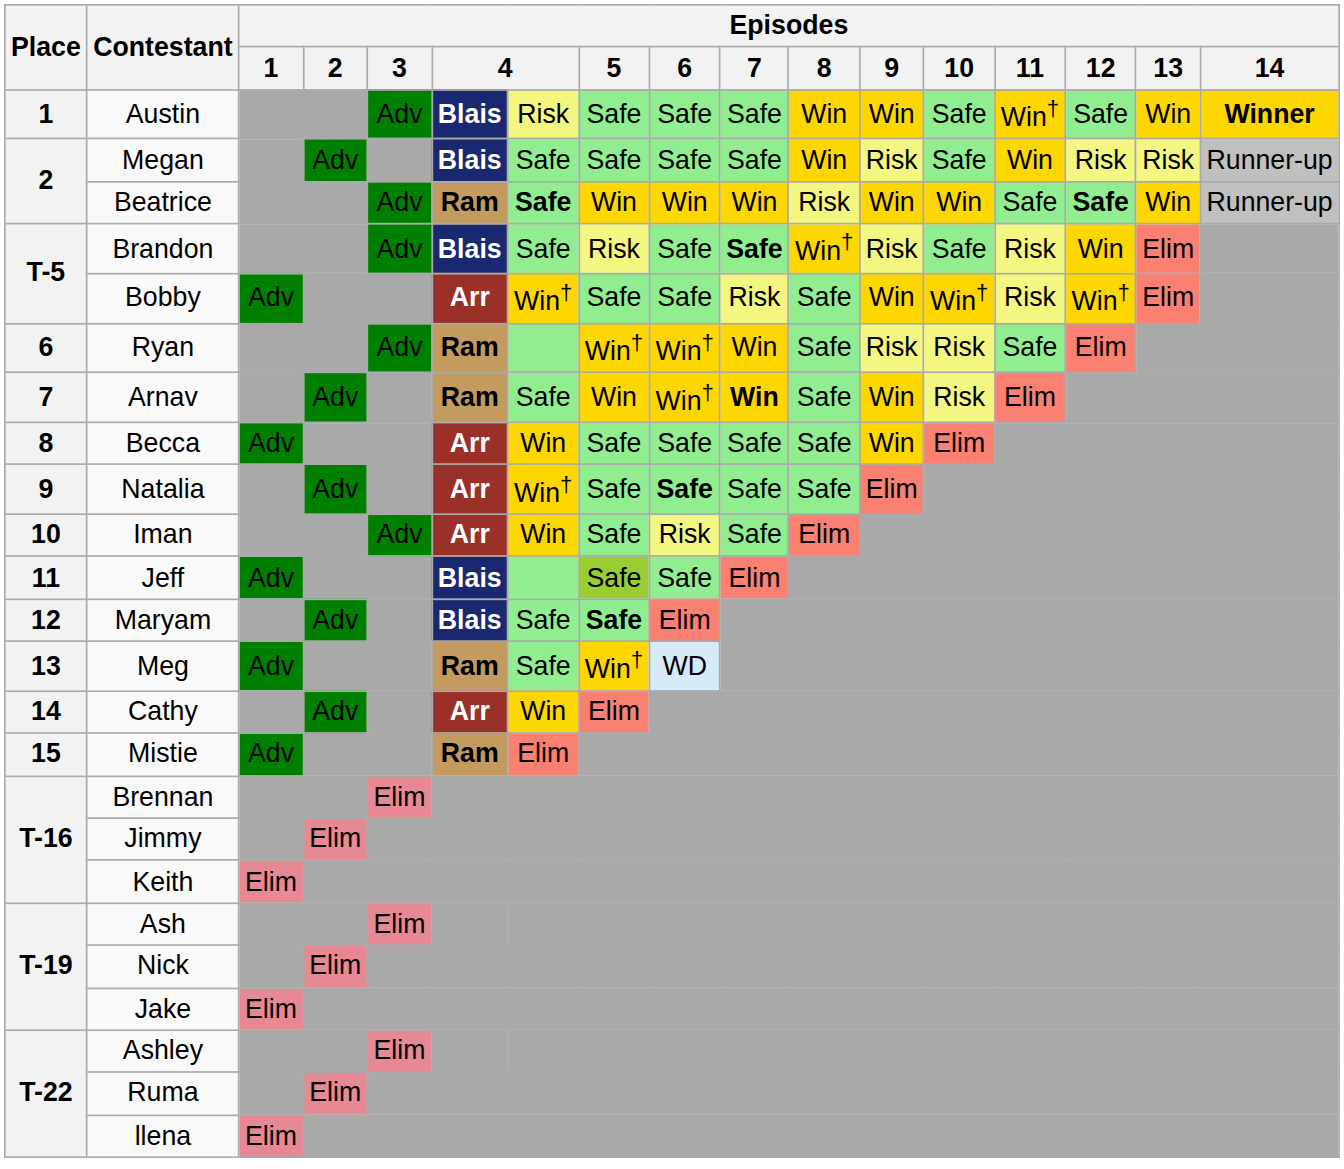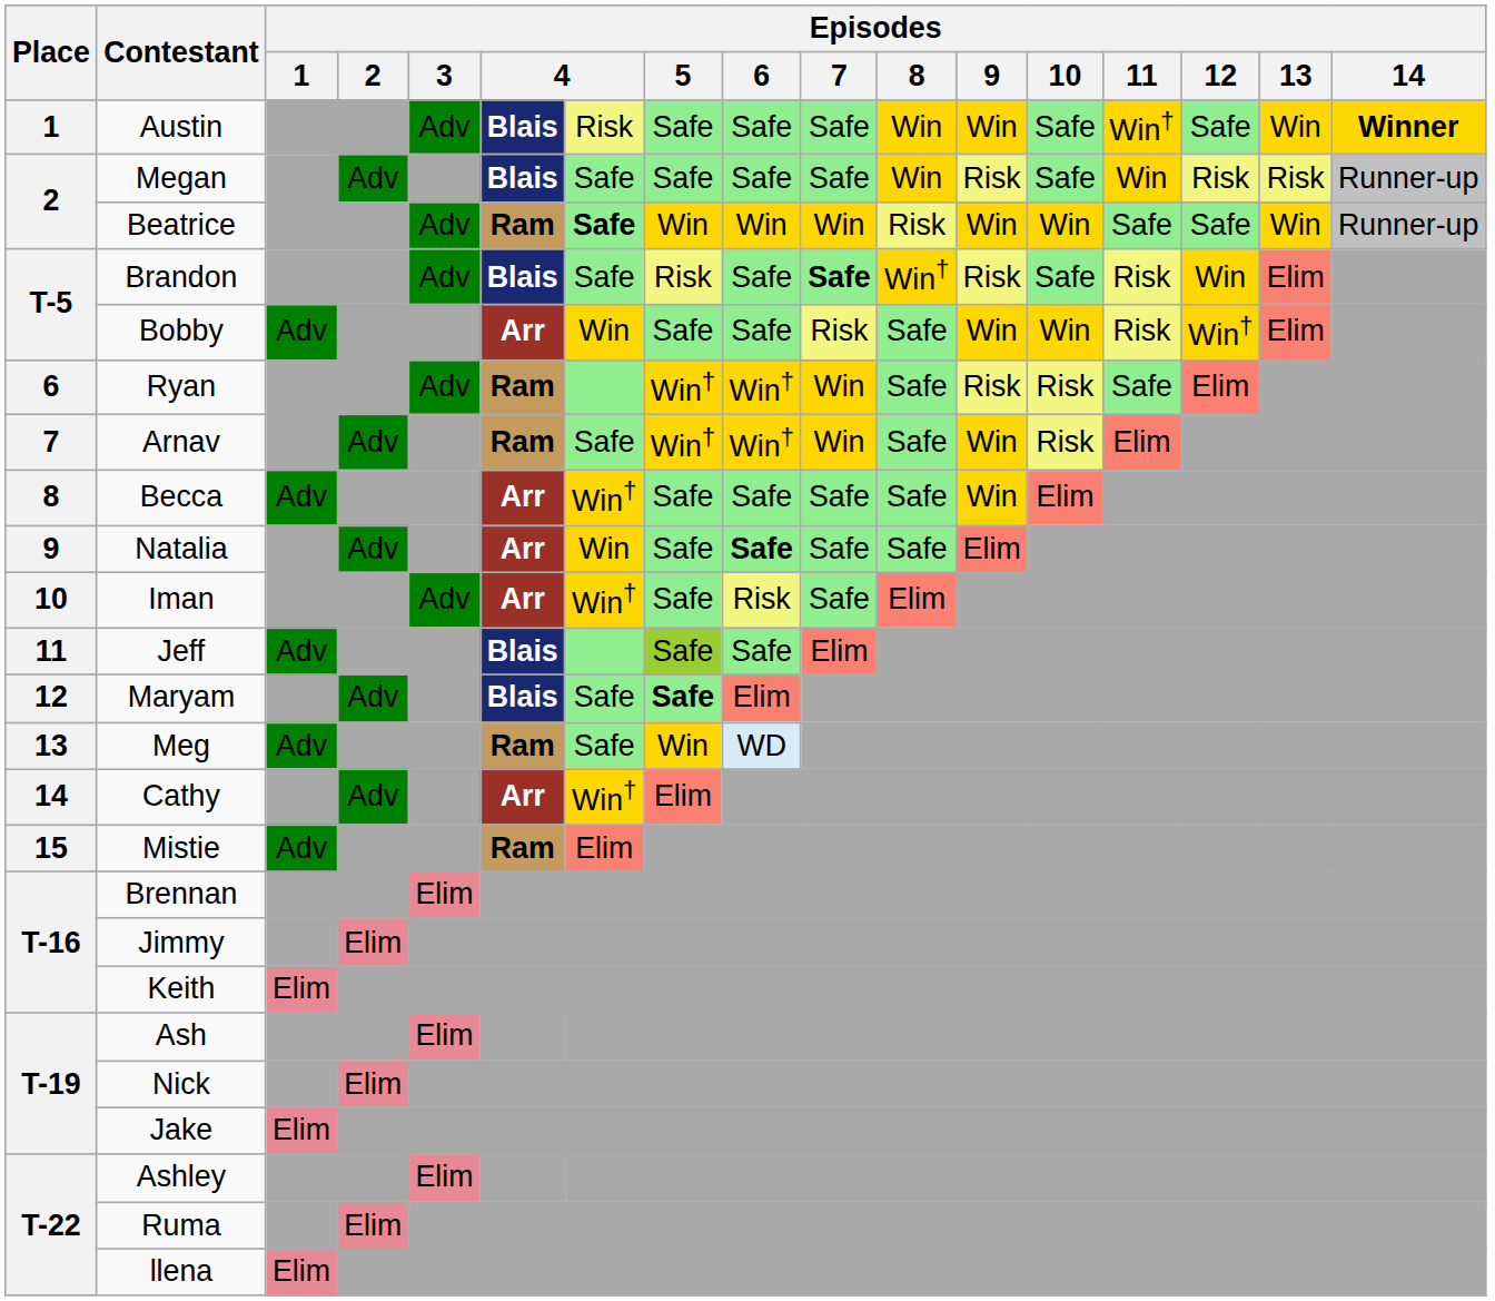 <table class="wikitable" style="text-align: center;">
 <tr>
 <th rowspan="2" scope="col">Place</th>
 <th rowspan="2" scope="col">Contestant</th>
 <th colspan="15">Episodes</th>
 </tr>
 <tr>
 <th>1</th>
 <th>2</th>
 <th>3</th>
 <th colspan="2" scope="col">4</th>
 <th>5</th>
 <th>6</th>
 <th>7</th>
 <th>8</th>
 <th>9</th>
 <th>10</th>
 <th>11</th>
 <th>12</th>
 <th>13</th>
 <th>14</th>
 </tr>
 <tr>
 <th>1</th>
 <td>Austin</td>
 <td colspan="2" style="background:darkgrey;"></td>
 <td style="background:Green;">Adv</td>
 <td style="background:#192870; color:white;"><strong>Blais</strong></td>
 <td bgcolor="#F3F781">Risk</td>
 <td style="background:lightgreen;">Safe</td>
 <td style="background:lightgreen;">Safe</td>
 <td style="background:lightgreen;">Safe</td>
 <td style="background:gold;">Win</td>
 <td style="background:gold;">Win</td>
 <td style="background:lightgreen;">Safe</td>
 <td style="background:gold;">Win<sup>†</sup></td>
 <td style="background:lightgreen;">Safe</td>
 <td style="background:gold;">Win</td>
 <td bgcolor=gold><strong>Winner</strong></td>
 </tr>
 <tr>
 <th rowspan=2>2</th>
 <td>Megan</td>
 <td colspan="1" style="background:darkgrey;"></td>
 <td style="background:Green;">Adv</td>
 <td colspan="1" style="background:darkgrey;"></td>
 <td style="background:#192870; color:white;"><strong>Blais</strong></td>
 <td style="background:lightgreen;">Safe</td>
 <td style="background:lightgreen;">Safe</td>
 <td style="background:lightgreen;">Safe</td>
 <td style="background:lightgreen;">Safe</td>
 <td style="background:gold;">Win</td>
 <td bgcolor="#F3F781">Risk</td>
 <td style="background:lightgreen;">Safe</td>
 <td style="background:gold;">Win</td>
 <td bgcolor="#F3F781">Risk</td>
 <td bgcolor="#F3F781">Risk</td>
 <td bgcolor=silver>Runner-up</td>
 </tr>
 <tr>
 <td>Beatrice</td>
 <td colspan="2" style="background:darkgrey;"></td>
 <td style="background:Green;">Adv</td>
 <td style="background:#C39B5F;"><strong>Ram</strong></td>
 <td style="background:lightgreen;"><strong>Safe</strong></td>
 <td style="background:gold;">Win</td>
 <td style="background:gold;">Win</td>
 <td style="background:gold;">Win</td>
 <td bgcolor="#F3F781">Risk</td>
 <td style="background:gold;">Win</td>
 <td style="background:gold;">Win</td>
 <td style="background:lightgreen;">Safe</td>
-<td style="background:lightgreen;"><strong>Safe</strong></td>
+<td style="background:lightgreen;">Safe</td>
 <td style="background:gold;">Win</td>
 <td bgcolor=silver>Runner-up</td>
 </tr>
 <tr>
 <th rowspan="2">T-5</th>
 <td>Brandon</td>
 <td colspan="2" style="background:darkgrey;"></td>
 <td style="background:Green;">Adv</td>
 <td style="background:#192870; color:white;"><strong>Blais</strong></td>
 <td style="background:lightgreen;">Safe</td>
 <td bgcolor="#F3F781">Risk</td>
 <td style="background:lightgreen;">Safe</td>
 <td style="background:lightgreen;"><strong>Safe</strong></td>
 <td style="background:gold;">Win<sup>†</sup></td>
 <td bgcolor="#F3F781">Risk</td>
 <td style="background:lightgreen;">Safe</td>
 <td bgcolor="#F3F781">Risk</td>
 <td style="background:gold;">Win</td>
 <td style="background:salmon;">Elim</td>
 <td colspan="1" style="background:darkgrey;"></td>
 </tr>
 <tr>
 <td>Bobby</td>
 <td style="background:Green;">Adv</td>
 <td colspan="2" style="background:darkgrey;"></td>
 <td style="background:#993129; color:white;"><strong>Arr</strong></td>
-<td style="background:gold;">Win<sup>†</sup></td>
+<td style="background:gold;">Win</td>
 <td style="background:lightgreen;">Safe</td>
 <td style="background:lightgreen;">Safe</td>
 <td bgcolor="#F3F781">Risk</td>
 <td style="background:lightgreen;">Safe</td>
 <td style="background:gold;">Win</td>
-<td style="background:gold;">Win<sup>†</sup></td>
+<td style="background:gold;">Win</td>
 <td bgcolor="#F3F781">Risk</td>
 <td style="background:gold;">Win<sup>†</sup></td>
 <td style="background:salmon;">Elim</td>
 <td colspan="1" style="background:darkgrey;"></td>
 </tr>
 <tr>
 <th>6</th>
 <td>Ryan</td>
 <td colspan="2" style="background:darkgrey;"></td>
 <td style="background:Green;">Adv</td>
 <td style="background:#C39B5F;"><strong>Ram</strong></td>
 <td style="background:lightgreen;"></td>
 <td style="background:gold;">Win<sup>†</sup></td>
 <td style="background:gold;">Win<sup>†</sup></td>
 <td style="background:gold;">Win</td>
 <td style="background:lightgreen;">Safe</td>
 <td bgcolor="#F3F781">Risk</td>
 <td bgcolor="#F3F781">Risk</td>
 <td style="background:lightgreen;">Safe</td>
 <td style="background:salmon;">Elim</td>
 <td colspan="2" style="background:darkgrey;"></td>
 </tr>
 <tr>
 <th>7</th>
 <td>Arnav</td>
 <td colspan="1" style="background:darkgrey;"></td>
 <td style="background:Green;">Adv</td>
 <td colspan="1" style="background:darkgrey;"></td>
 <td style="background:#C39B5F;"><strong>Ram</strong></td>
 <td style="background:lightgreen;">Safe</td>
+<td style="background:gold;">Win<sup>†</sup></td>
+<td style="background:gold;">Win<sup>†</sup></td>
 <td style="background:gold;">Win</td>
-<td style="background:gold;">Win<sup>†</sup></td>
-<td style="background:gold;"><strong>Win</strong></td>
 <td style="background:lightgreen;">Safe</td>
 <td style="background:gold;">Win</td>
 <td bgcolor="#F3F781">Risk</td>
 <td style="background:salmon;">Elim</td>
 <td colspan="3" style="background:darkgrey;"></td>
 </tr>
 <tr>
 <th>8</th>
 <td>Becca</td>
 <td style="background:Green;">Adv</td>
 <td colspan="2" style="background:darkgrey;"></td>
 <td style="background:#993129; color:white;"><strong>Arr</strong></td>
-<td style="background:gold;">Win</td>
+<td style="background:gold;">Win<sup>†</sup></td>
 <td style="background:lightgreen;">Safe</td>
 <td style="background:lightgreen;">Safe</td>
 <td style="background:lightgreen;">Safe</td>
 <td style="background:lightgreen;">Safe</td>
 <td style="background:gold;">Win</td>
 <td style="background:salmon;">Elim</td>
 <td colspan="4" style="background:darkgrey;"></td>
 </tr>
 <tr>
 <th>9</th>
 <td>Natalia</td>
 <td colspan="1" style="background:darkgrey;"></td>
 <td style="background:Green;">Adv</td>
 <td colspan="1" style="background:darkgrey;"></td>
 <td style="background:#993129; color:white;"><strong>Arr</strong></td>
-<td style="background:gold;">Win<sup>†</sup></td>
+<td style="background:gold;">Win</td>
 <td style="background:lightgreen;">Safe</td>
 <td style="background:lightgreen;"><strong>Safe</strong></td>
 <td style="background:lightgreen;">Safe</td>
 <td style="background:lightgreen;">Safe</td>
 <td style="background:salmon;">Elim</td>
 <td colspan="5" style="background:darkgrey;"></td>
 </tr>
 <tr>
 <th>10</th>
 <td>Iman</td>
 <td colspan="2" style="background:darkgrey;"></td>
 <td style="background:Green;">Adv</td>
 <td style="background:#993129; color:white;"><strong>Arr</strong></td>
-<td style="background:gold;">Win</td>
+<td style="background:gold;">Win<sup>†</sup></td>
 <td style="background:lightgreen;">Safe</td>
 <td bgcolor="#F3F781">Risk</td>
 <td style="background:lightgreen;">Safe</td>
 <td style="background:salmon;">Elim</td>
 <td colspan="6" style="background:darkgrey;"></td>
 </tr>
 <tr>
 <th>11</th>
 <td>Jeff</td>
 <td style="background:Green;">Adv</td>
 <td colspan="2" style="background:darkgrey;"></td>
 <td style="background:#192870; color:white;"><strong>Blais</strong></td>
 <td style="background:lightgreen;"></td>
 <td style="background:yellowgreen;">Safe</td>
 <td style="background:lightgreen;">Safe</td>
 <td style="background:salmon;">Elim</td>
 <td colspan="7" style="background:darkgrey;"></td>
 </tr>
 <tr>
 <th>12</th>
 <td>Maryam</td>
 <td colspan="1" style="background:darkgrey;"></td>
 <td style="background:Green;">Adv</td>
 <td colspan="1" style="background:darkgrey;"></td>
 <td style="background:#192870; color:white;"><strong>Blais</strong></td>
 <td style="background:lightgreen;">Safe</td>
 <td style="background:lightgreen;"><strong>Safe</strong></td>
 <td style="background:salmon;">Elim</td>
 <td colspan="8" style="background:darkgrey;"></td>
 </tr>
 <tr>
 <th>13</th>
 <td>Meg</td>
 <td style="background:Green;">Adv</td>
 <td colspan="2" style="background:darkgrey;"></td>
 <td style="background:#C39B5F;"><strong>Ram</strong></td>
 <td style="background:lightgreen;">Safe</td>
-<td style="background:gold;">Win<sup>†</sup></td>
+<td style="background:gold;">Win</td>
 <td style="background:#D6EAF8;">WD</td>
 <td colspan="8" style="background:darkgrey;"></td>
 </tr>
 <tr>
 <th>14</th>
 <td>Cathy</td>
 <td colspan="1" style="background:darkgrey;"></td>
 <td style="background:Green;">Adv</td>
 <td colspan="1" style="background:darkgrey;"></td>
 <td style="background:#993129; color:white;"><strong>Arr</strong></td>
-<td style="background:gold;">Win</td>
+<td style="background:gold;">Win<sup>†</sup></td>
 <td style="background:salmon;">Elim</td>
 <td colspan="9" style="background:darkgrey;"></td>
 </tr>
 <tr>
 <th>15</th>
 <td>Mistie</td>
 <td style="background:Green;">Adv</td>
 <td colspan="2" style="background:darkgrey;"></td>
 <td style="background:#C39B5F;"><strong>Ram</strong></td>
 <td style="background:salmon;">Elim</td>
 <td colspan="10" style="background:darkgrey;"></td>
 </tr>
 <tr>
 <th rowspan="3">T-16</th>
 <td>Brennan</td>
 <td colspan="2" style="background:darkgrey;"></td>
 <td style="background:#E78895;">Elim</td>
 <td colspan="12" style="background:darkgrey;"></td>
 </tr>
 <tr>
 <td>Jimmy</td>
 <td colspan="1" style="background:darkgrey;"></td>
 <td style="background:#E78895;">Elim</td>
 <td colspan="13" style="background:darkgrey;"></td>
 </tr>
 <tr>
 <td>Keith</td>
 <td style="background:#E78895;">Elim</td>
 <td colspan="14" style="background:darkgrey;"></td>
 </tr>
 <tr>
 <th rowspan="3">T-19</th>
 <td>Ash</td>
 <td colspan="2" style="background:darkgrey;"></td>
 <td style="background:#E78895;">Elim</td>
 <td style="background:darkgrey;"></td>
 <td colspan="12" style="background:darkgrey;"></td>
 </tr>
 <tr>
 <td>Nick</td>
 <td colspan="1" style="background:darkgrey;"></td>
 <td style="background:#E78895;">Elim</td>
 <td colspan="13" style="background:darkgrey;"></td>
 </tr>
 <tr>
 <td>Jake</td>
 <td style="background:#E78895;">Elim</td>
 <td colspan="14" style="background:darkgrey;"></td>
 </tr>
 <tr>
 <th rowspan="3">T-22</th>
 <td>Ashley</td>
 <td colspan="2" style="background:darkgrey;"></td>
 <td style="background:#E78895;">Elim</td>
 <td style="background:darkgrey;"></td>
 <td colspan="12" style="background:darkgrey;"></td>
 </tr>
 <tr>
 <td>Ruma</td>
 <td colspan="1" style="background:darkgrey;"></td>
 <td style="background:#E78895;">Elim</td>
 <td colspan="13" style="background:darkgrey;"></td>
 </tr>
 <tr>
 <td>llena</td>
 <td style="background:#E78895;">Elim</td>
 <td colspan="14" style="background:darkgrey;"></td>
 </tr>
 </table>
